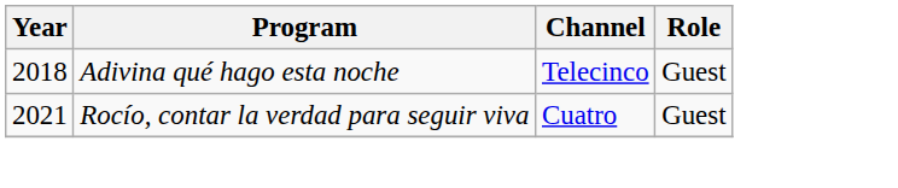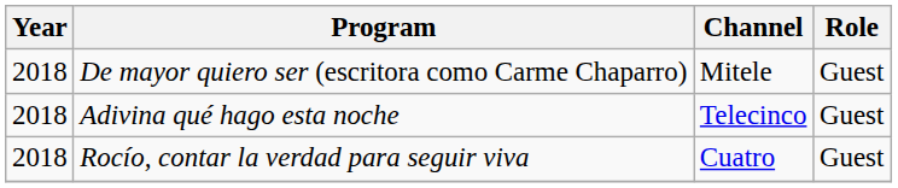 <table class="wikitable">
 <tr>
 <th>Year</th>
 <th>Program</th>
 <th>Channel</th>
 <th>Role</th>
 </tr>
 <tr>
 <td>2018</td>
+<td><em>De mayor quiero ser</em> (escritora como Carme Chaparro)</td>
+<td>Mitele</td>
+<td>Guest</td>
+</tr>
+<tr>
+<td>2018</td>
 <td><em>Adivina qué hago esta noche</em></td>
 <td><a href='#'>Telecinco</a></td>
 <td>Guest</td>
 </tr>
 <tr>
-<td>2021</td>
+<td>2018</td>
 <td><em>Rocío, contar la verdad para seguir viva</em></td>
 <td><a href='#'>Cuatro</a></td>
 <td>Guest</td>
 </tr>
 <tr>
 </tr>
 </table>
